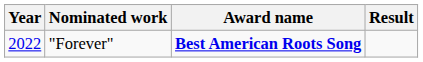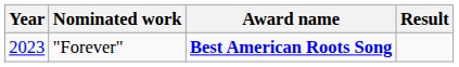 <table class="wikitable">
 <tr>
 <th>Year</th>
 <th>Nominated work</th>
 <th>Award name</th>
 <th>Result</th>
 </tr>
 <tr>
-<td><a href='#'>2022</a></td>
+<td><a href='#'>2023</a></td>
 <td>"Forever"</td>
 <td><strong><a href='#'>Best American Roots Song</a> </strong></td>
 <td></td>
 </tr>
 </table>
